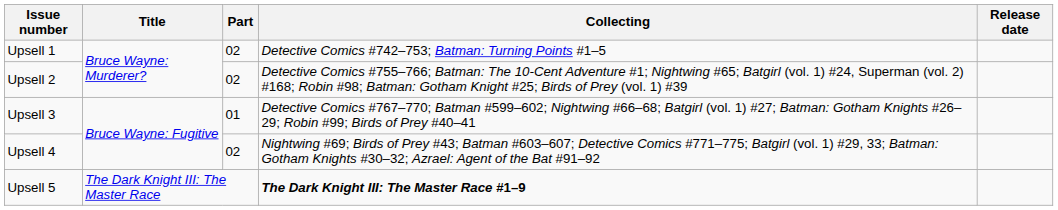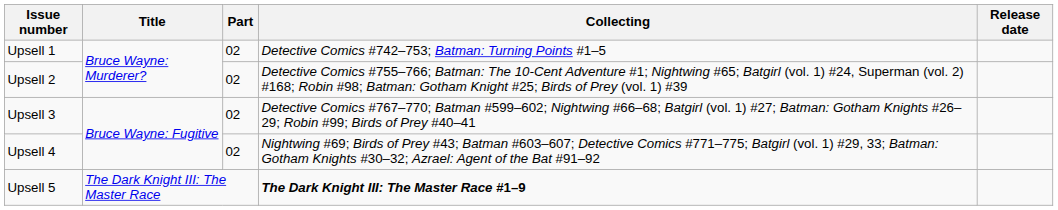 <table class="wikitable sortable mw-collapsible" style="text-align: left;" width="100%">
 <tr>
 <th>Issue number</th>
 <th>Title</th>
 <th>Part</th>
 <th>Collecting</th>
 <th>Release date</th>
 </tr>
 <tr>
 <td>Upsell 1</td>
 <td rowspan="2"><a href='#'><em>Bruce Wayne: Murderer?</em></a></td>
 <td>02</td>
 <td><em>Detective Comics</em> #742–753; <em><a href='#'>Batman: Turning Points</a></em> #1–5</td>
 <td></td>
 </tr>
 <tr>
 <td>Upsell 2</td>
 <td>02</td>
 <td><em>Detective Comics</em> #755–766; <em>Batman: The 10-Cent Adventure</em> #1; <em>Nightwing</em> #65; <em>Batgirl</em> (vol. 1) #24, Superman (vol. 2) #168; <em>Robin</em> #98; <em>Batman: Gotham Knight</em> #25; <em>Birds of Prey</em> (vol. 1) #39</td>
 <td></td>
 </tr>
 <tr>
 <td>Upsell 3</td>
 <td rowspan="2"><a href='#'><em>Bruce Wayne: Fugitive</em></a></td>
-<td>01</td>
+<td>02</td>
 <td><em>Detective Comics</em> #767–770; <em>Batman</em> #599–602; <em>Nightwing</em> #66–68; <em>Batgirl</em> (vol. 1) #27; <em>Batman: Gotham Knights</em> #26–29; <em>Robin</em> #99; <em>Birds of Prey</em> #40–41</td>
 <td></td>
 </tr>
 <tr>
 <td>Upsell 4</td>
 <td>02</td>
 <td><em>Nightwing</em> #69; <em>Birds of Prey</em> #43; <em>Batman</em> #603–607; <em>Detective Comics</em> #771–775; <em>Batgirl</em> (vol. 1) #29, 33; <em>Batman: Gotham Knights</em> #30–32; <em>Azrael: Agent of the Bat</em> #91–92</td>
 <td></td>
 </tr>
 <tr>
 <td>Upsell 5</td>
 <td colspan="2"><em><a href='#'>The Dark Knight III: The Master Race</a></em></td>
 <td><strong><em>The Dark Knight III: The Master Race</em> #1–9</strong></td>
 <td></td>
 </tr>
 </table>
